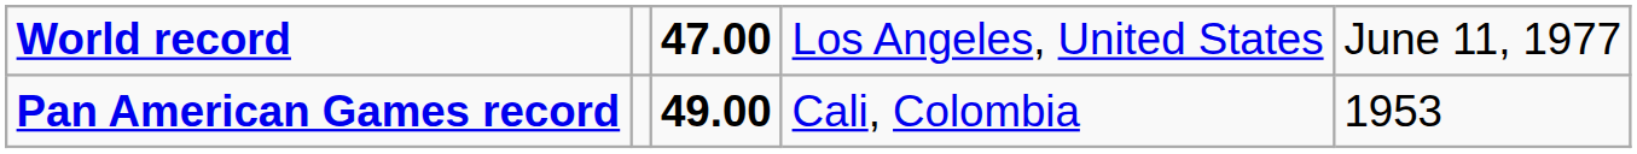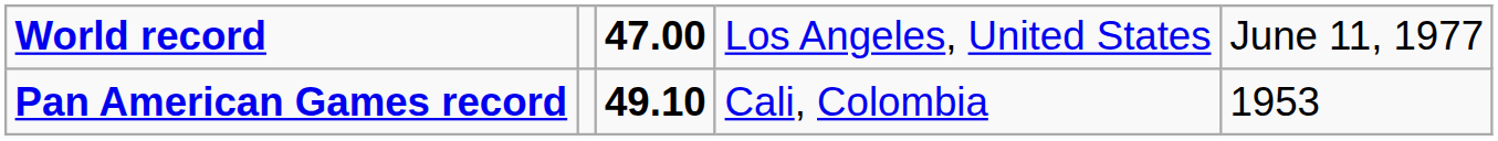 <table class="wikitable">
 <tr>
 <td><strong><a href='#'>World record</a></strong></td>
 <td></td>
 <td><strong>47.00</strong></td>
 <td><a href='#'>Los Angeles</a>, <a href='#'>United States</a></td>
 <td>June 11, 1977</td>
 </tr>
 <tr>
 <td><strong><a href='#'>Pan American Games record</a></strong></td>
 <td></td>
-<td><strong>49.00</strong></td>
+<td><strong>49.10</strong></td>
 <td><a href='#'>Cali</a>, <a href='#'>Colombia</a></td>
 <td>1953</td>
 </tr>
 </table>
